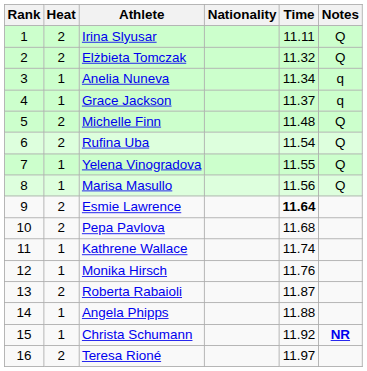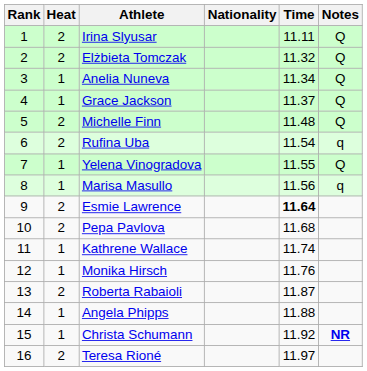 <table class="wikitable sortable" style="text-align:center">
 <tr>
 <th>Rank</th>
 <th>Heat</th>
 <th>Athlete</th>
 <th>Nationality</th>
 <th>Time</th>
 <th>Notes</th>
 </tr>
 <tr bgcolor=ccffcc>
 <td>1</td>
 <td>2</td>
 <td align=left><a href='#'>Irina Slyusar</a></td>
 <td align=left></td>
 <td>11.11</td>
 <td>Q</td>
 </tr>
 <tr bgcolor=ccffcc>
 <td>2</td>
 <td>2</td>
 <td align=left><a href='#'>Elżbieta Tomczak</a></td>
 <td align=left></td>
 <td>11.32</td>
 <td>Q</td>
 </tr>
 <tr bgcolor=ccffcc>
 <td>3</td>
 <td>1</td>
 <td align=left><a href='#'>Anelia Nuneva</a></td>
 <td align=left></td>
 <td>11.34</td>
-<td>q</td>
+<td>Q</td>
 </tr>
 <tr bgcolor=ccffcc>
 <td>4</td>
 <td>1</td>
 <td align=left><a href='#'>Grace Jackson</a></td>
 <td align=left></td>
 <td>11.37</td>
-<td>q</td>
+<td>Q</td>
 </tr>
 <tr bgcolor=ccffcc>
 <td>5</td>
 <td>2</td>
 <td align=left><a href='#'>Michelle Finn</a></td>
 <td align=left></td>
 <td>11.48</td>
 <td>Q</td>
 </tr>
 <tr bgcolor=ddffdd>
 <td>6</td>
 <td>2</td>
 <td align=left><a href='#'>Rufina Uba</a></td>
 <td align=left></td>
 <td>11.54</td>
-<td>Q</td>
+<td>q</td>
 </tr>
 <tr bgcolor=ccffcc>
 <td>7</td>
 <td>1</td>
 <td align=left><a href='#'>Yelena Vinogradova</a></td>
 <td align=left></td>
 <td>11.55</td>
 <td>Q</td>
 </tr>
 <tr bgcolor=ddffdd>
 <td>8</td>
 <td>1</td>
 <td align=left><a href='#'>Marisa Masullo</a></td>
 <td align=left></td>
 <td>11.56</td>
-<td>Q</td>
+<td>q</td>
 </tr>
 <tr>
 <td>9</td>
 <td>2</td>
 <td align=left><a href='#'>Esmie Lawrence</a></td>
 <td align=left></td>
 <td><strong>11.64</strong></td>
 <td></td>
 </tr>
 <tr>
 <td>10</td>
 <td>2</td>
 <td align=left><a href='#'>Pepa Pavlova</a></td>
 <td align=left></td>
 <td>11.68</td>
 <td></td>
 </tr>
 <tr>
 <td>11</td>
 <td>1</td>
 <td align=left><a href='#'>Kathrene Wallace</a></td>
 <td align=left></td>
 <td>11.74</td>
 <td></td>
 </tr>
 <tr>
 <td>12</td>
 <td>1</td>
 <td align=left><a href='#'>Monika Hirsch</a></td>
 <td align=left></td>
 <td>11.76</td>
 <td></td>
 </tr>
 <tr>
 <td>13</td>
 <td>2</td>
 <td align=left><a href='#'>Roberta Rabaioli</a></td>
 <td align=left></td>
 <td>11.87</td>
 <td></td>
 </tr>
 <tr>
 <td>14</td>
 <td>1</td>
 <td align=left><a href='#'>Angela Phipps</a></td>
 <td align=left></td>
 <td>11.88</td>
 <td></td>
 </tr>
 <tr>
 <td>15</td>
 <td>1</td>
 <td align=left><a href='#'>Christa Schumann</a></td>
 <td align=left></td>
 <td>11.92</td>
 <td><strong><a href='#'>NR</a></strong></td>
 </tr>
 <tr>
 <td>16</td>
 <td>2</td>
 <td align=left><a href='#'>Teresa Rioné</a></td>
 <td align=left></td>
 <td>11.97</td>
 <td></td>
 </tr>
 </table>
